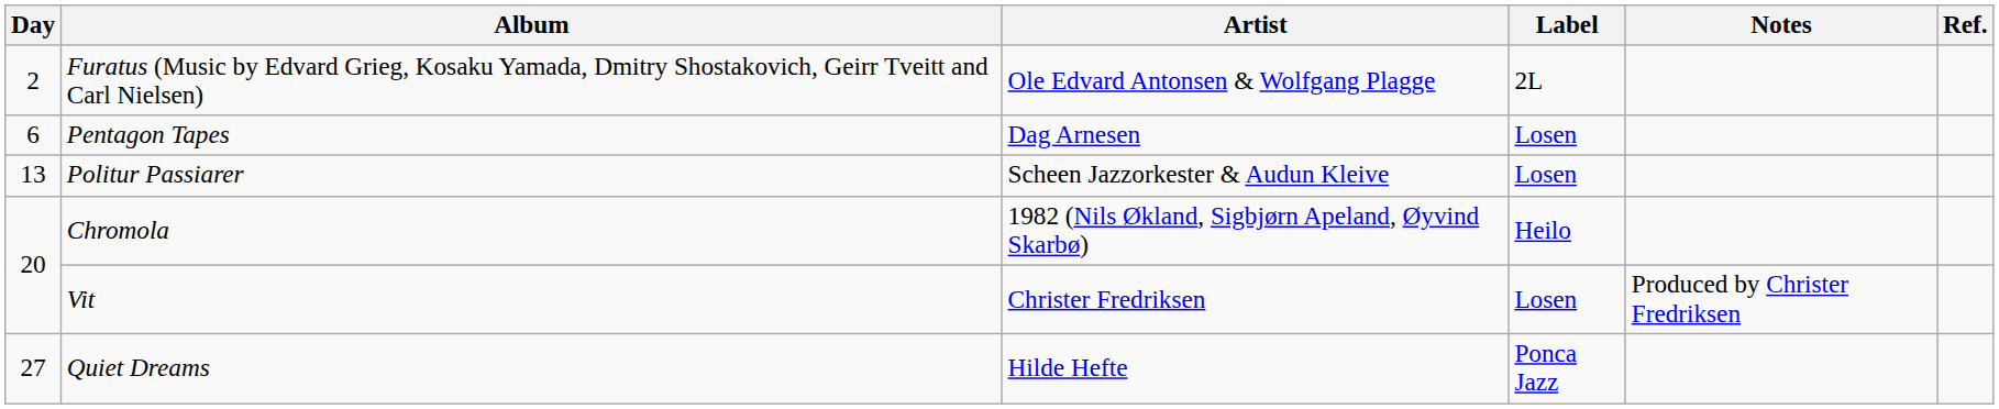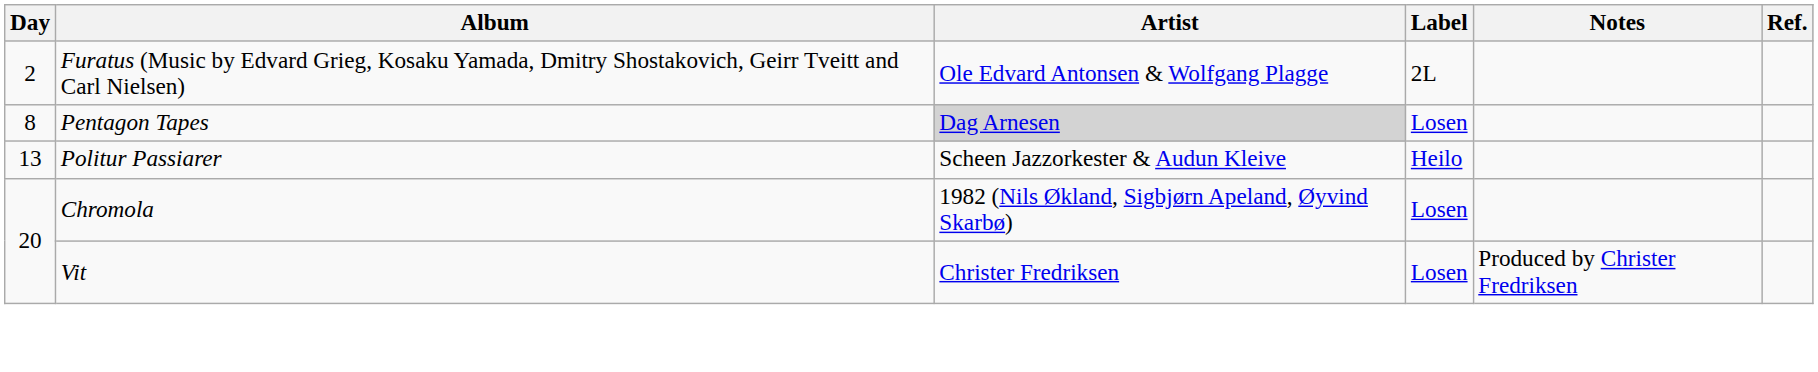 <table class="wikitable">
 <tr>
 <th>Day</th>
 <th>Album</th>
 <th>Artist</th>
 <th>Label</th>
 <th>Notes</th>
 <th>Ref.</th>
 </tr>
 <tr>
 <td rowspan="1" style="text-align:center;">2</td>
 <td><em>Furatus</em> (Music by Edvard Grieg, Kosaku Yamada, Dmitry Shostakovich, Geirr Tveitt and Carl Nielsen)</td>
 <td><a href='#'>Ole Edvard Antonsen</a> & <a href='#'>Wolfgang Plagge</a></td>
 <td>2L</td>
 <td></td>
 <td style="text-align:center;"></td>
 </tr>
 <tr>
-<td rowspan="1" style="text-align:center;">6</td>
+<td rowspan="1" style="text-align:center;">8</td>
 <td><em>Pentagon Tapes</em></td>
-<td><a href='#'>Dag Arnesen</a></td>
+<td style="background: lightgrey;"><a href='#'>Dag Arnesen</a></td>
 <td><a href='#'>Losen</a></td>
 <td></td>
 <td style="text-align:center;"></td>
 </tr>
 <tr>
 <td rowspan="1" style="text-align:center;">13</td>
 <td><em>Politur Passiarer</em></td>
 <td>Scheen Jazzorkester & <a href='#'>Audun Kleive</a></td>
-<td><a href='#'>Losen</a></td>
+<td><a href='#'>Heilo</a></td>
 <td></td>
 <td style="text-align:center;"></td>
 </tr>
 <tr>
 <td rowspan="2" style="text-align:center;">20</td>
 <td><em>Chromola</em></td>
 <td>1982 (<a href='#'>Nils Økland</a>, <a href='#'>Sigbjørn Apeland</a>, <a href='#'>Øyvind Skarbø</a>)</td>
-<td><a href='#'>Heilo</a></td>
+<td><a href='#'>Losen</a></td>
 <td></td>
 <td style="text-align:center;"></td>
 </tr>
 <tr>
 <td><em>Vit</em></td>
 <td><a href='#'>Christer Fredriksen</a></td>
 <td><a href='#'>Losen</a></td>
 <td>Produced by <a href='#'>Christer Fredriksen</a></td>
 <td style="text-align:center;"></td>
 </tr>
-<tr>
-<td rowspan="1" style="text-align:center;">27</td>
-<td><em>Quiet Dreams</em></td>
-<td><a href='#'>Hilde Hefte</a></td>
-<td><a href='#'>Ponca Jazz</a></td>
-<td></td>
-<td style="text-align:center;"></td>
-</tr>
 </table>
